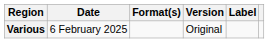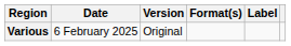 <table class="wikitable plainrowheaders">
 <tr>
 <th scope="col">Region</th>
 <th scope="col">Date</th>
+<th scope="col">Version</th>
 <th scope="col">Format(s)</th>
-<th scope="col">Version</th>
 <th scope="col">Label</th>
 <th scope="col"></th>
 </tr>
 <tr>
 <th scope="row">Various</th>
 <td>6 February 2025</td>
+<td>Original</td>
 <td></td>
-<td>Original</td>
 <td></td>
 <td></td>
 </tr>
 </table>
